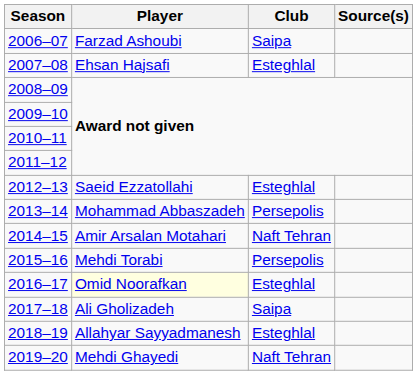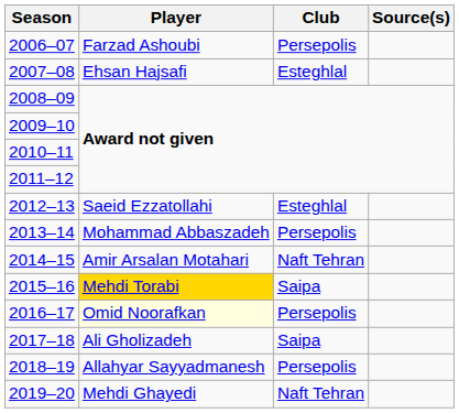 <table class="wikitable">
 <tr>
 <th>Season</th>
 <th>Player</th>
 <th>Club</th>
 <th>Source(s)</th>
 </tr>
 <tr>
 <td><a href='#'>2006–07</a></td>
 <td> <a href='#'>Farzad Ashoubi</a></td>
-<td><a href='#'>Saipa</a></td>
+<td><a href='#'>Persepolis</a></td>
 <td></td>
 </tr>
 <tr>
 <td><a href='#'>2007–08</a></td>
 <td> <a href='#'>Ehsan Hajsafi</a></td>
 <td><a href='#'>Esteghlal</a></td>
 <td></td>
 </tr>
 <tr>
 <td><a href='#'>2008–09</a></td>
 <td colspan="3" rowspan="4"><strong>Award not given</strong></td>
 </tr>
 <tr>
 <td><a href='#'>2009–10</a></td>
 </tr>
 <tr>
 <td><a href='#'>2010–11</a></td>
 </tr>
 <tr>
 <td><a href='#'>2011–12</a></td>
 </tr>
 <tr>
 <td><a href='#'>2012–13</a></td>
 <td> <a href='#'>Saeid Ezzatollahi</a></td>
 <td><a href='#'>Esteghlal</a></td>
 <td></td>
 </tr>
 <tr>
 <td><a href='#'>2013–14</a></td>
 <td> <a href='#'>Mohammad Abbaszadeh</a></td>
 <td><a href='#'>Persepolis</a></td>
 <td></td>
 </tr>
 <tr>
 <td><a href='#'>2014–15</a></td>
 <td> <a href='#'>Amir Arsalan Motahari</a></td>
 <td><a href='#'>Naft Tehran</a></td>
 <td></td>
 </tr>
 <tr>
 <td><a href='#'>2015–16</a></td>
-<td> <a href='#'>Mehdi Torabi</a></td>
-<td><a href='#'>Persepolis</a></td>
+<td style="background: gold;"> <a href='#'>Mehdi Torabi</a></td>
+<td><a href='#'>Saipa</a></td>
 <td></td>
 </tr>
 <tr>
 <td><a href='#'>2016–17</a></td>
 <td style="background: lightyellow;"> <a href='#'>Omid Noorafkan</a></td>
-<td><a href='#'>Esteghlal</a></td>
+<td><a href='#'>Persepolis</a></td>
 <td></td>
 </tr>
 <tr>
 <td><a href='#'>2017–18</a></td>
 <td> <a href='#'>Ali Gholizadeh</a></td>
 <td><a href='#'>Saipa</a></td>
 <td></td>
 </tr>
 <tr>
 <td><a href='#'>2018–19</a></td>
 <td> <a href='#'>Allahyar Sayyadmanesh</a></td>
-<td><a href='#'>Esteghlal</a></td>
+<td><a href='#'>Persepolis</a></td>
 <td></td>
 </tr>
 <tr>
 <td><a href='#'>2019–20</a></td>
 <td> <a href='#'>Mehdi Ghayedi</a></td>
 <td><a href='#'>Naft Tehran</a></td>
 <td></td>
 </tr>
 </table>
